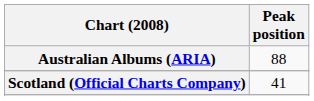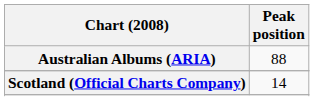 <table class="wikitable sortable plainrowheaders" style="text-align:center">
 <tr>
 <th>Chart (2008)</th>
 <th>Peak<br>position</th>
 </tr>
 <tr>
 <th scope="row">Australian Albums (<a href='#'>ARIA</a>)</th>
 <td align="center">88</td>
 </tr>
 <tr>
 </tr>
 <tr>
 </tr>
 <tr>
 </tr>
 <tr>
 </tr>
 <tr>
 </tr>
 <tr>
 </tr>
 <tr>
 </tr>
 <tr>
 </tr>
 <tr>
 </tr>
 <tr>
 </tr>
 <tr>
 </tr>
 <tr>
 <th scope="row">Scotland (<a href='#'>Official Charts Company</a>) </th>
-<td align="center">41</td>
+<td align="center">14</td>
 </tr>
 <tr>
 </tr>
 <tr>
 </tr>
 <tr>
 </tr>
 <tr>
 </tr>
 <tr>
 </tr>
 </table>
